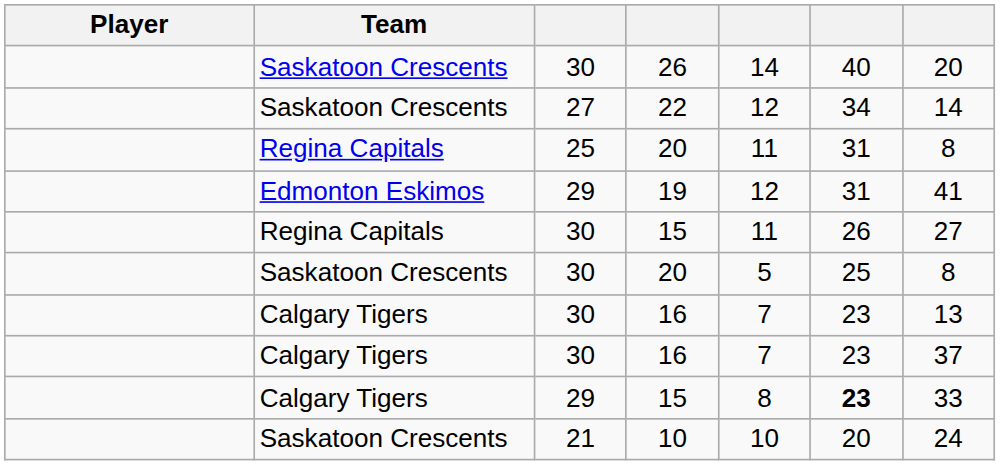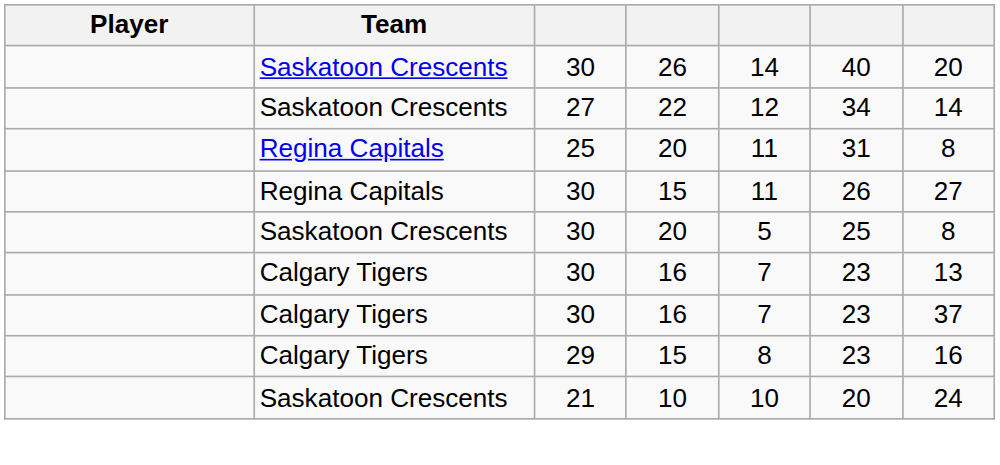 <table class="wikitable sortable">
 <tr>
 <th style="width: 12em;">Player</th>
 <th style="width: 13em;">Team</th>
 <th style="width: 4em;"></th>
 <th style="width: 4em;"></th>
 <th style="width: 4em;"></th>
 <th style="width: 4em;"></th>
 <th style="width: 4em;"></th>
 </tr>
 <tr style="text-align:center;">
 <td style="text-align:left;"></td>
 <td style="text-align:left;"><a href='#'>Saskatoon Crescents</a></td>
 <td>30</td>
 <td>26</td>
 <td>14</td>
 <td>40</td>
 <td>20</td>
 </tr>
 <tr style="text-align:center;">
 <td style="text-align:left;"></td>
 <td style="text-align:left;">Saskatoon Crescents</td>
 <td>27</td>
 <td>22</td>
 <td>12</td>
 <td>34</td>
 <td>14</td>
 </tr>
 <tr style="text-align:center;">
 <td style="text-align:left;"></td>
 <td style="text-align:left;"><a href='#'>Regina Capitals</a></td>
 <td>25</td>
 <td>20</td>
 <td>11</td>
 <td>31</td>
 <td>8</td>
-</tr>
-<tr style="text-align:center;">
-<td style="text-align:left;"></td>
-<td style="text-align:left;"><a href='#'>Edmonton Eskimos</a></td>
-<td>29</td>
-<td>19</td>
-<td>12</td>
-<td>31</td>
-<td>41</td>
 </tr>
 <tr style="text-align:center;">
 <td style="text-align:left;"></td>
 <td style="text-align:left;">Regina Capitals</td>
 <td>30</td>
 <td>15</td>
 <td>11</td>
 <td>26</td>
 <td>27</td>
 </tr>
 <tr style="text-align:center;">
 <td style="text-align:left;"></td>
 <td style="text-align:left;">Saskatoon Crescents</td>
 <td>30</td>
 <td>20</td>
 <td>5</td>
 <td>25</td>
 <td>8</td>
 </tr>
 <tr style="text-align:center;">
 <td style="text-align:left;"></td>
 <td style="text-align:left;">Calgary Tigers</td>
 <td>30</td>
 <td>16</td>
 <td>7</td>
 <td>23</td>
 <td>13</td>
 </tr>
 <tr style="text-align:center;">
 <td style="text-align:left;"></td>
 <td style="text-align:left;">Calgary Tigers</td>
 <td>30</td>
 <td>16</td>
 <td>7</td>
 <td>23</td>
 <td>37</td>
 </tr>
 <tr style="text-align:center;">
 <td style="text-align:left;"></td>
 <td style="text-align:left;">Calgary Tigers</td>
 <td>29</td>
 <td>15</td>
 <td>8</td>
-<td><strong>23</strong></td>
-<td>33</td>
+<td>23</td>
+<td>16</td>
 </tr>
 <tr style="text-align:center;">
 <td style="text-align:left;"></td>
 <td style="text-align:left;">Saskatoon Crescents</td>
 <td>21</td>
 <td>10</td>
 <td>10</td>
 <td>20</td>
 <td>24</td>
 </tr>
 </table>
